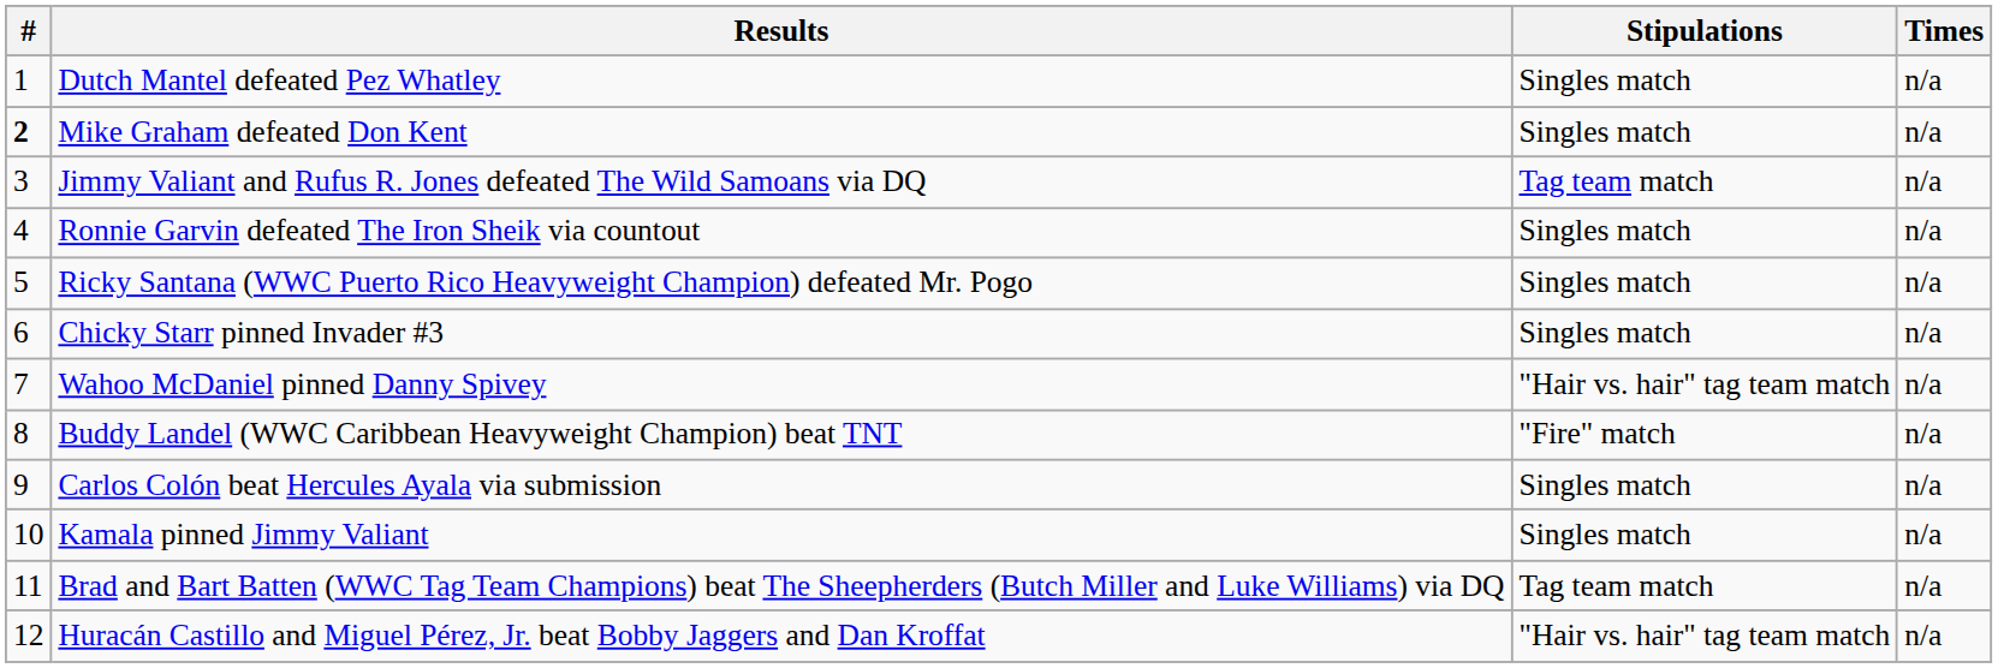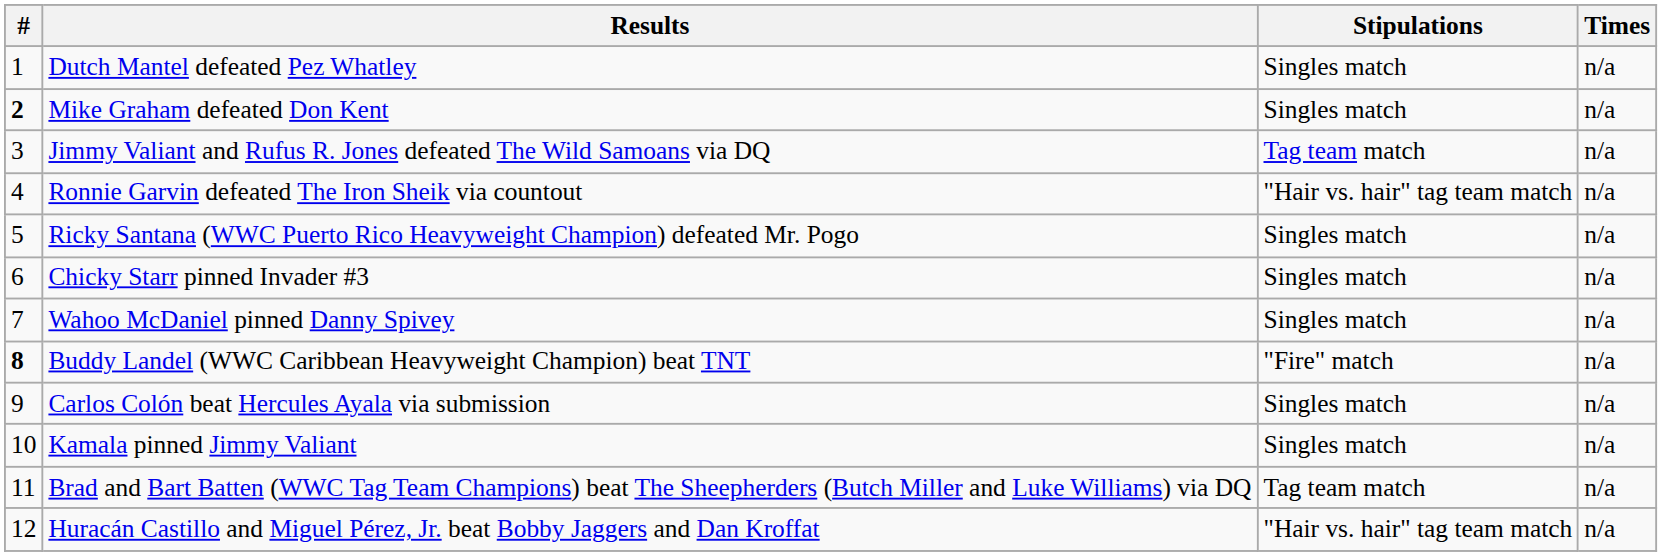 <table style="font-size: 85%" class="wikitable sortable">
 <tr>
 <th><strong>#</strong></th>
 <th><strong>Results</strong></th>
 <th><strong>Stipulations</strong></th>
 <th><strong>Times</strong></th>
 </tr>
 <tr>
 <td>1</td>
 <td><a href='#'>Dutch Mantel</a> defeated <a href='#'>Pez Whatley</a></td>
 <td>Singles match</td>
 <td>n/a</td>
 </tr>
 <tr>
 <td><strong>2</strong></td>
 <td><a href='#'>Mike Graham</a> defeated <a href='#'>Don Kent</a></td>
 <td>Singles match</td>
 <td>n/a</td>
 </tr>
 <tr>
 <td>3</td>
 <td><a href='#'>Jimmy Valiant</a> and <a href='#'>Rufus R. Jones</a> defeated <a href='#'>The Wild Samoans</a> via DQ</td>
 <td><a href='#'>Tag team</a> match</td>
 <td>n/a</td>
 </tr>
 <tr>
 <td>4</td>
 <td><a href='#'>Ronnie Garvin</a> defeated <a href='#'>The Iron Sheik</a> via countout</td>
-<td>Singles match</td>
+<td>"Hair vs. hair" tag team match</td>
 <td>n/a</td>
 </tr>
 <tr>
 <td>5</td>
 <td><a href='#'>Ricky Santana</a> (<a href='#'>WWC Puerto Rico Heavyweight Champion</a>) defeated Mr. Pogo</td>
 <td>Singles match</td>
 <td>n/a</td>
 </tr>
 <tr>
 <td>6</td>
 <td><a href='#'>Chicky Starr</a> pinned Invader #3</td>
 <td>Singles match</td>
 <td>n/a</td>
 </tr>
 <tr>
 <td>7</td>
 <td><a href='#'>Wahoo McDaniel</a> pinned <a href='#'>Danny Spivey</a></td>
-<td>"Hair vs. hair" tag team match</td>
+<td>Singles match</td>
 <td>n/a</td>
 </tr>
 <tr>
-<td>8</td>
+<td><strong>8</strong></td>
 <td><a href='#'>Buddy Landel</a> (WWC Caribbean Heavyweight Champion) beat <a href='#'>TNT</a></td>
 <td>"Fire" match</td>
 <td>n/a</td>
 </tr>
 <tr>
 <td>9</td>
 <td><a href='#'>Carlos Colón</a> beat <a href='#'>Hercules Ayala</a> via submission</td>
 <td>Singles match</td>
 <td>n/a</td>
 </tr>
 <tr>
 <td>10</td>
 <td><a href='#'>Kamala</a> pinned <a href='#'>Jimmy Valiant</a></td>
 <td>Singles match</td>
 <td>n/a</td>
 </tr>
 <tr>
 <td>11</td>
 <td><a href='#'>Brad</a> and <a href='#'>Bart Batten</a> (<a href='#'>WWC Tag Team Champions</a>) beat <a href='#'>The Sheepherders</a> (<a href='#'>Butch Miller</a> and <a href='#'>Luke Williams</a>) via DQ</td>
 <td>Tag team match</td>
 <td>n/a</td>
 </tr>
 <tr>
 <td>12</td>
 <td><a href='#'>Huracán Castillo</a> and <a href='#'>Miguel Pérez, Jr.</a> beat <a href='#'>Bobby Jaggers</a> and <a href='#'>Dan Kroffat</a></td>
 <td>"Hair vs. hair" tag team match</td>
 <td>n/a</td>
 </tr>
 </table>
